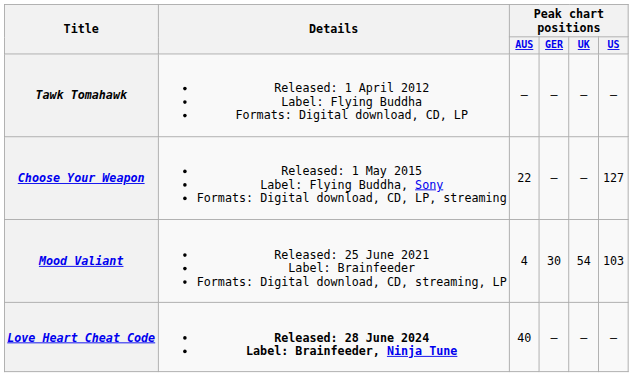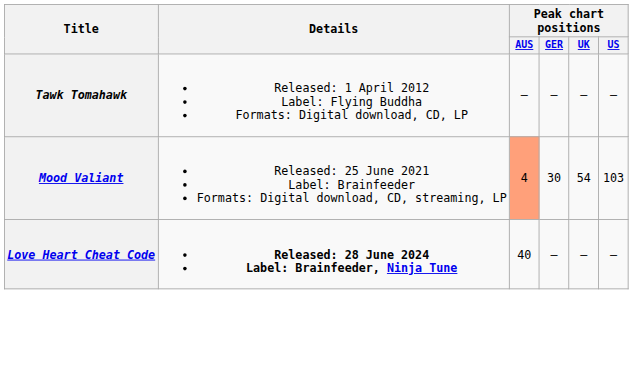 <table class="wikitable plainrowheaders" style="text-align:center;">
 <tr>
 <th scope="col" rowspan="2">Title</th>
 <th scope="col" rowspan="2">Details</th>
 <th scope="col" colspan="4">Peak chart positions</th>
 </tr>
 <tr>
 <th scope="col" style="width:2.5em;font-size:85%;"><a href='#'>AUS</a><br></th>
 <th scope="col" style="width:2.5em;font-size:85%;"><a href='#'>GER</a><br></th>
 <th scope="col" style="width:2.5em;font-size:85%;"><a href='#'>UK</a><br></th>
 <th scope="col" style="width:2.5em;font-size:85%;"><a href='#'>US</a><br></th>
 </tr>
 <tr>
 <th scope="row"><em>Tawk Tomahawk</em></th>
 <td><br><ul><li>Released: 1 April 2012</li><li>Label: Flying Buddha</li><li>Formats: Digital download, CD, LP</li></ul></td>
 <td>—</td>
 <td>—</td>
 <td>—</td>
 <td>—</td>
 </tr>
 <tr>
-<th scope="row"><em><a href='#'>Choose Your Weapon</a></em></th>
-<td><br><ul><li>Released: 1 May 2015</li><li>Label: Flying Buddha, <a href='#'>Sony</a></li><li>Formats: Digital download, CD, LP, streaming</li></ul></td>
-<td>22</td>
-<td>—</td>
-<td>—</td>
-<td>127</td>
-</tr>
-<tr>
 <th scope="row"><em><a href='#'>Mood Valiant</a></em></th>
 <td><br><ul><li>Released: 25 June 2021</li><li>Label: Brainfeeder</li><li>Formats: Digital download, CD, streaming, LP</li></ul></td>
-<td>4</td>
+<td style="background: lightsalmon;">4</td>
 <td>30</td>
 <td>54</td>
 <td>103</td>
 </tr>
 <tr>
 <th scope="row"><em><a href='#'>Love Heart Cheat Code</a></em></th>
 <td><strong><br><ul><li>Released: 28 June 2024</li><li>Label: Brainfeeder, <a href='#'>Ninja Tune</a></li></ul></strong></td>
 <td>40<br></td>
 <td>—</td>
 <td>—</td>
 <td>—</td>
 </tr>
 </table>
